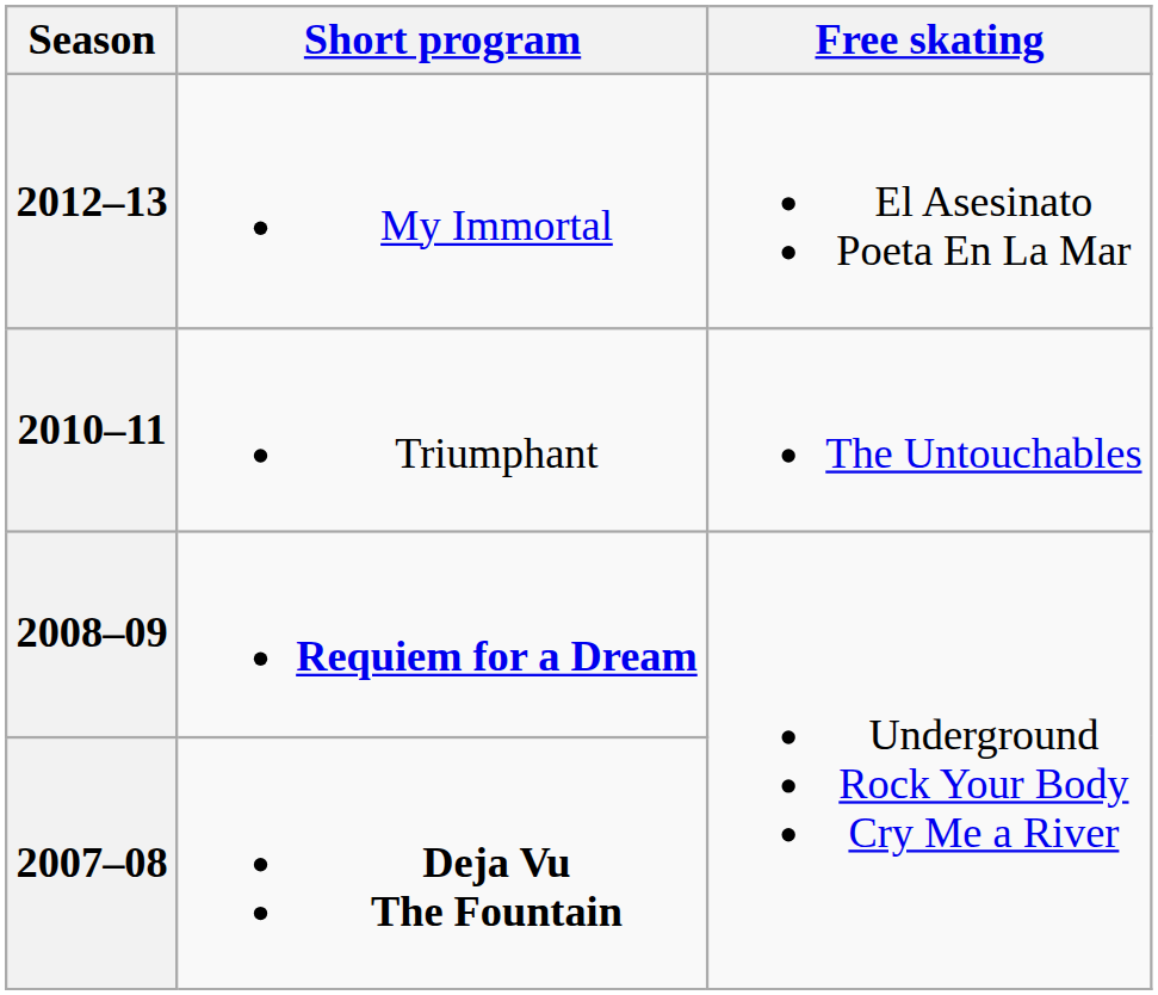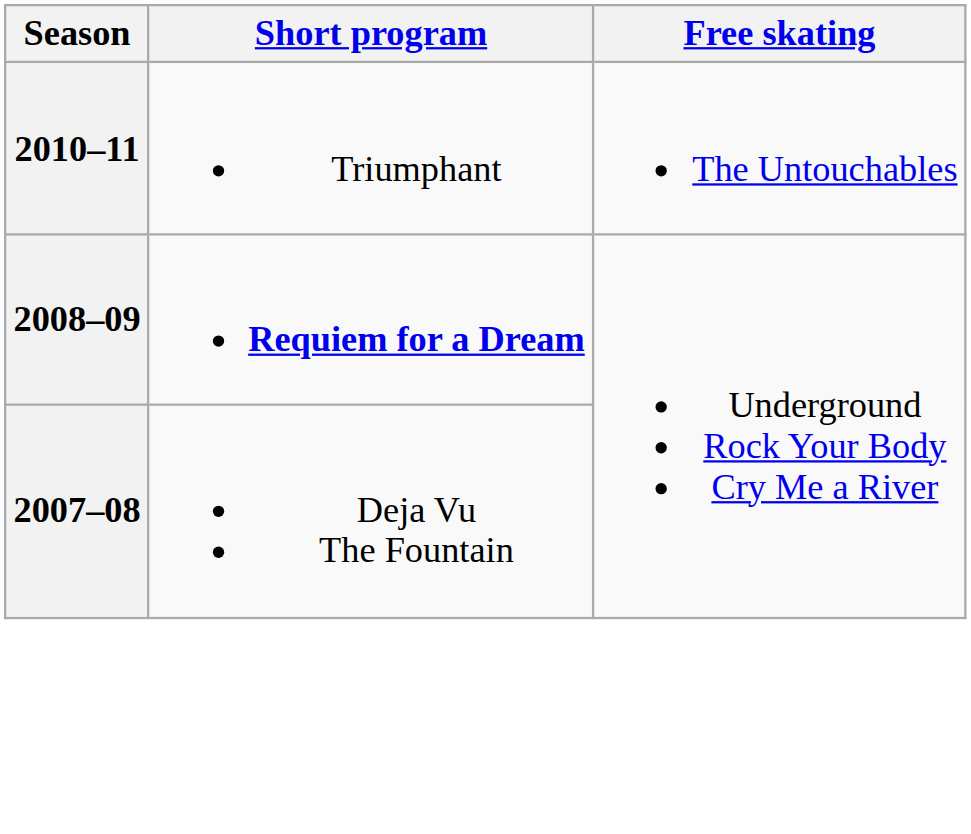 <table class=wikitable style=text-align:center>
 <tr>
 <th>Season</th>
 <th><a href='#'>Short program</a></th>
 <th><a href='#'>Free skating</a></th>
-</tr>
-<tr>
-<th>2012–13 <br> </th>
-<td><br><ul><li><a href='#'>My Immortal</a> <br></li></ul></td>
-<td><br><ul><li>El Asesinato <br></li><li>Poeta En La Mar <br></li></ul></td>
 </tr>
 <tr>
 <th>2010–11 <br> </th>
 <td><br><ul><li>Triumphant <br></li></ul></td>
 <td><br><ul><li><a href='#'>The Untouchables</a> <br></li></ul></td>
 </tr>
 <tr>
 <th>2008–09 <br> </th>
 <td><strong><br><ul><li><a href='#'>Requiem for a Dream</a> <br></li></ul></strong></td>
 <td rowspan=2><br><ul><li>Underground <br></li><li><a href='#'>Rock Your Body</a> <br></li><li><a href='#'>Cry Me a River</a> <br></li></ul></td>
 </tr>
 <tr>
 <th>2007–08 <br> </th>
-<td><strong><br><ul><li>Deja Vu <br></li><li>The Fountain <br></li></ul></strong></td>
+<td><br><ul><li>Deja Vu <br></li><li>The Fountain <br></li></ul></td>
 </tr>
 </table>
